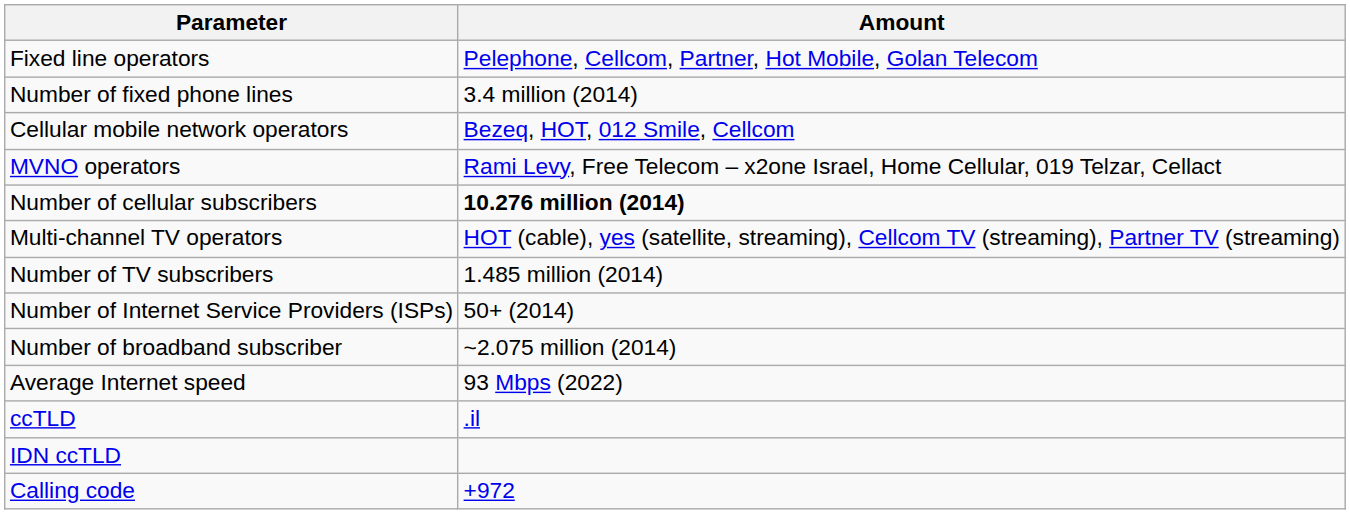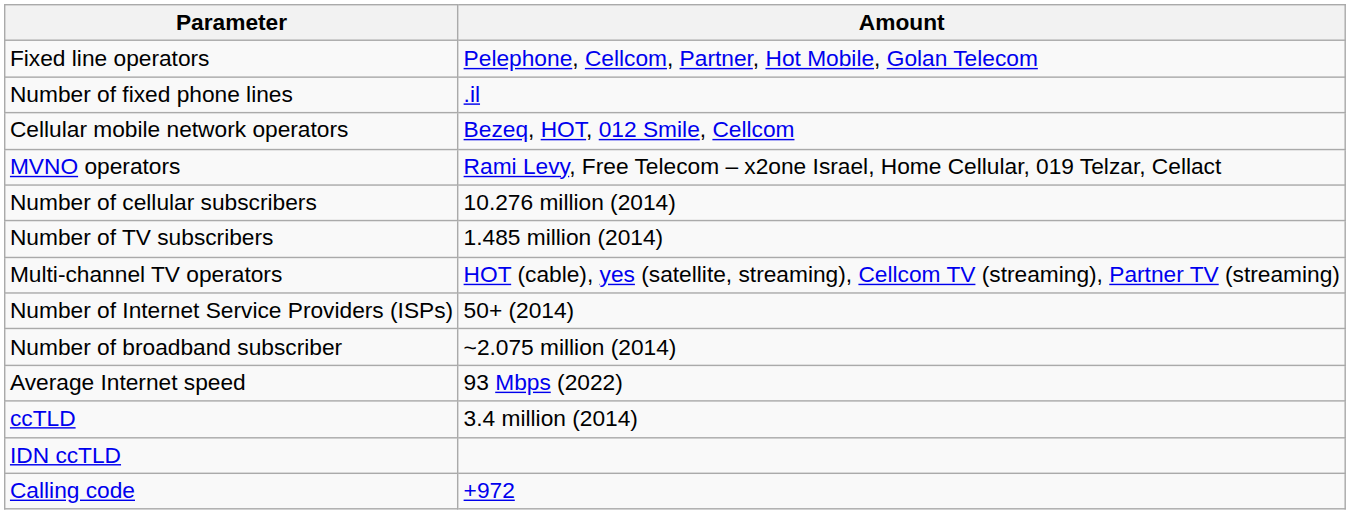 <table class="wikitable">
 <tr>
 <th>Parameter</th>
 <th>Amount</th>
 </tr>
 <tr>
 <td>Fixed line operators</td>
 <td><a href='#'>Pelephone</a>, <a href='#'>Cellcom</a>, <a href='#'>Partner</a>, <a href='#'>Hot Mobile</a>, <a href='#'>Golan Telecom</a></td>
 </tr>
 <tr>
 <td>Number of fixed phone lines</td>
-<td>3.4 million (2014)</td>
+<td><a href='#'>.il</a></td>
 </tr>
 <tr>
 <td>Cellular mobile network operators</td>
 <td><a href='#'>Bezeq</a>, <a href='#'>HOT</a>, <a href='#'>012 Smile</a>, <a href='#'>Cellcom</a></td>
 </tr>
 <tr>
 <td><a href='#'>MVNO</a> operators</td>
 <td><a href='#'>Rami Levy</a>, Free Telecom – x2one Israel, Home Cellular, 019 Telzar, Cellact</td>
 </tr>
 <tr>
 <td>Number of cellular subscribers</td>
-<td><strong>10.276 million (2014)</strong></td>
+<td>10.276 million (2014)</td>
+</tr>
+<tr>
+<td>Number of TV subscribers</td>
+<td>1.485 million (2014)</td>
 </tr>
 <tr>
 <td>Multi-channel TV operators</td>
 <td><a href='#'>HOT</a> (cable), <a href='#'>yes</a> (satellite, streaming), <a href='#'>Cellcom TV</a> (streaming), <a href='#'>Partner TV</a> (streaming)</td>
-</tr>
-<tr>
-<td>Number of TV subscribers</td>
-<td>1.485 million (2014)</td>
 </tr>
 <tr>
 <td>Number of Internet Service Providers (ISPs)</td>
 <td>50+ (2014)</td>
 </tr>
 <tr>
 <td>Number of broadband subscriber</td>
 <td>~2.075 million (2014)</td>
 </tr>
 <tr>
 <td>Average Internet speed</td>
 <td>93 <a href='#'>Mbps</a> (2022)</td>
 </tr>
 <tr>
 <td><a href='#'>ccTLD</a></td>
-<td><a href='#'>.il</a></td>
+<td>3.4 million (2014)</td>
 </tr>
 <tr>
 <td><a href='#'>IDN ccTLD</a></td>
 <td></td>
 </tr>
 <tr>
 <td><a href='#'>Calling code</a></td>
 <td><a href='#'>+972</a></td>
 </tr>
 </table>
